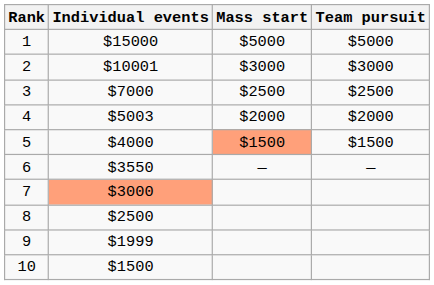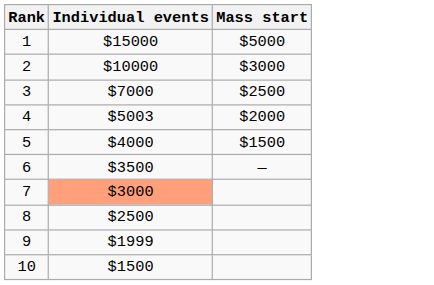 <table class="wikitable" border="1" style="text-align:center">
 <tr>
 <th>Rank</th>
 <th>Individual events</th>
 <th>Mass start</th>
-<th>Team pursuit</th>
 </tr>
 <tr>
 <td>1</td>
 <td>$15000</td>
 <td>$5000</td>
-<td>$5000</td>
 </tr>
 <tr>
 <td>2</td>
-<td>$10001</td>
-<td>$3000</td>
+<td>$10000</td>
 <td>$3000</td>
 </tr>
 <tr>
 <td>3</td>
 <td>$7000</td>
 <td>$2500</td>
-<td>$2500</td>
 </tr>
 <tr>
 <td>4</td>
 <td>$5003</td>
 <td>$2000</td>
-<td>$2000</td>
 </tr>
 <tr>
 <td>5</td>
 <td>$4000</td>
-<td style="background: lightsalmon;">$1500</td>
 <td>$1500</td>
 </tr>
 <tr>
 <td>6</td>
-<td>$3550</td>
-<td>—</td>
+<td>$3500</td>
 <td>—</td>
 </tr>
 <tr>
 <td>7</td>
 <td style="background: lightsalmon;">$3000</td>
 <td></td>
-<td></td>
 </tr>
 <tr>
 <td>8</td>
 <td>$2500</td>
-<td></td>
 <td></td>
 </tr>
 <tr>
 <td>9</td>
 <td>$1999</td>
 <td></td>
-<td></td>
 </tr>
 <tr>
 <td>10</td>
 <td>$1500</td>
 <td></td>
-<td></td>
 </tr>
 </table>
